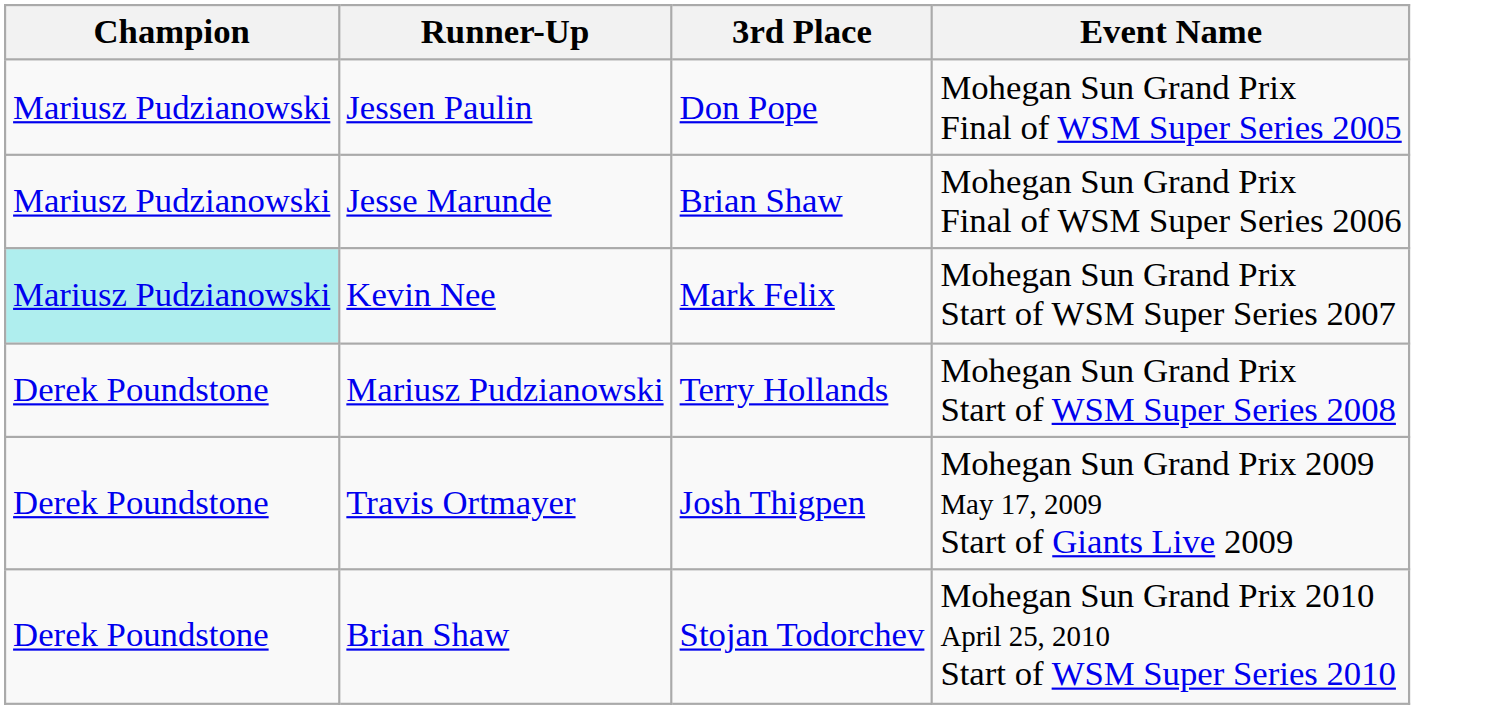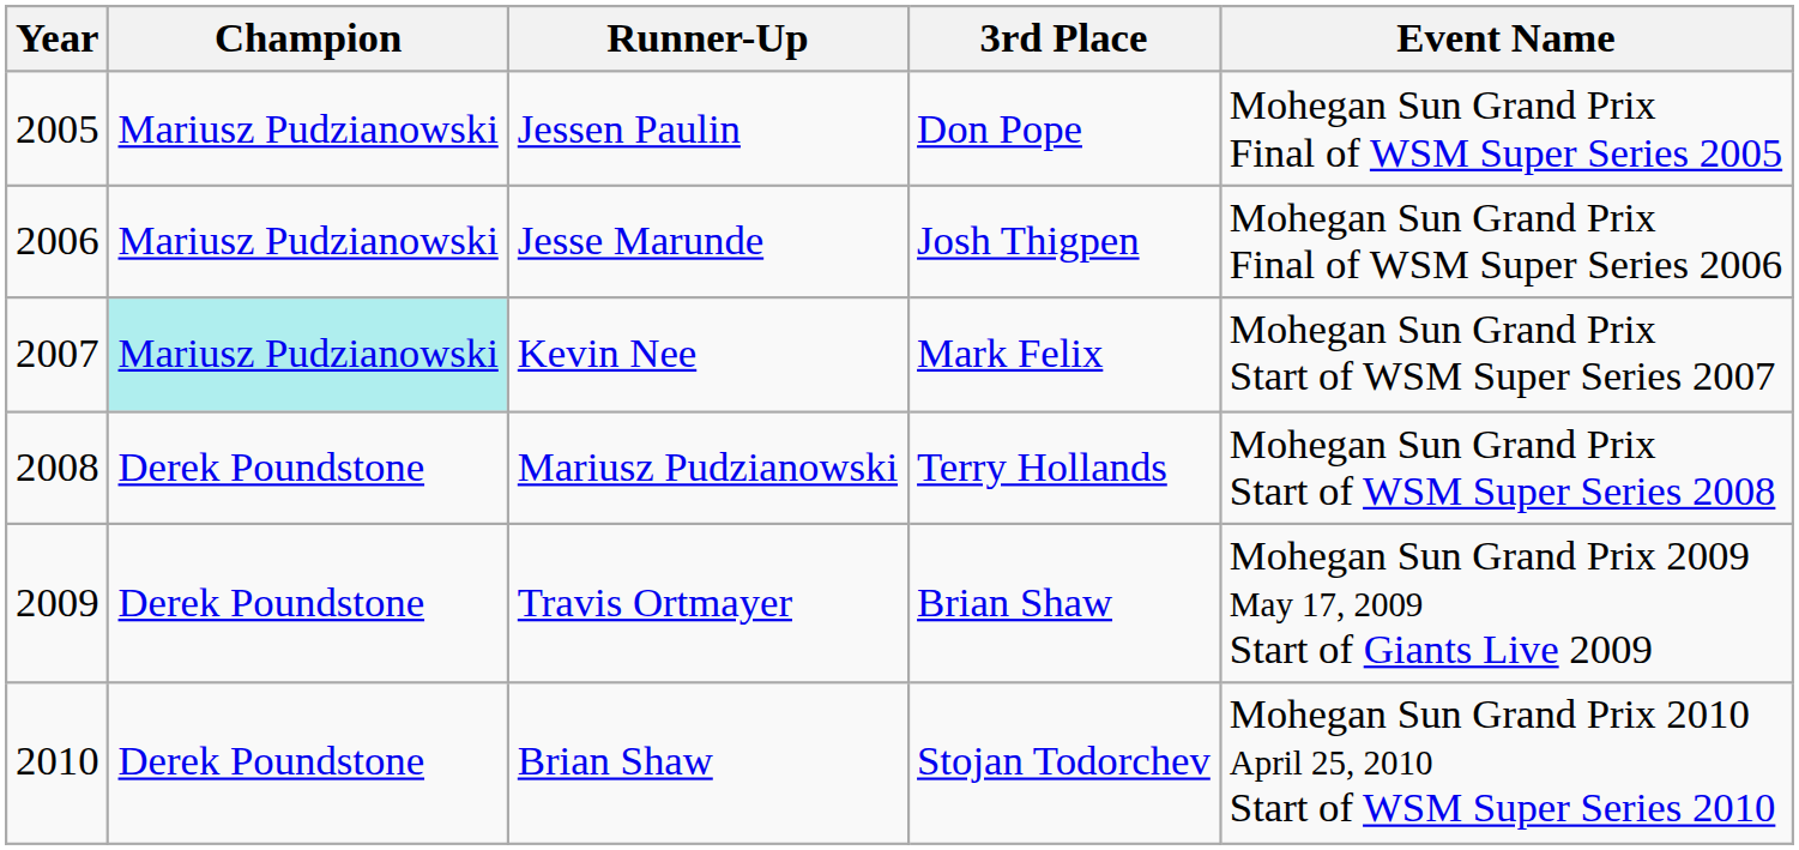 <table class="wikitable">
 <tr>
+<th>Year</th>
 <th>Champion</th>
 <th>Runner-Up</th>
 <th>3rd Place</th>
 <th>Event Name</th>
 </tr>
 <tr>
+<td>2005</td>
 <td> <a href='#'>Mariusz Pudzianowski</a></td>
 <td> <a href='#'>Jessen Paulin</a></td>
 <td> <a href='#'>Don Pope</a></td>
 <td>Mohegan Sun Grand Prix<br>Final of <a href='#'>WSM Super Series 2005</a></td>
 </tr>
 <tr>
+<td>2006</td>
 <td> <a href='#'>Mariusz Pudzianowski</a></td>
 <td> <a href='#'>Jesse Marunde</a></td>
-<td> <a href='#'>Brian Shaw</a></td>
+<td> <a href='#'>Josh Thigpen</a></td>
 <td>Mohegan Sun Grand Prix<br>Final of WSM Super Series 2006</td>
 </tr>
 <tr>
+<td>2007</td>
 <td style="background: paleturquoise;"> <a href='#'>Mariusz Pudzianowski</a></td>
 <td> <a href='#'>Kevin Nee</a></td>
 <td> <a href='#'>Mark Felix</a></td>
 <td>Mohegan Sun Grand Prix<br>Start of WSM Super Series 2007</td>
 </tr>
 <tr>
+<td>2008</td>
 <td> <a href='#'>Derek Poundstone</a></td>
 <td> <a href='#'>Mariusz Pudzianowski</a></td>
 <td> <a href='#'>Terry Hollands</a></td>
 <td>Mohegan Sun Grand Prix<br>Start of <a href='#'>WSM Super Series 2008</a></td>
 </tr>
 <tr>
+<td>2009</td>
 <td> <a href='#'>Derek Poundstone</a></td>
 <td> <a href='#'>Travis Ortmayer</a></td>
-<td> <a href='#'>Josh Thigpen</a></td>
+<td> <a href='#'>Brian Shaw</a></td>
 <td>Mohegan Sun Grand Prix 2009<br><small>May 17, 2009</small><br>Start of <a href='#'>Giants Live</a> 2009</td>
 </tr>
 <tr>
+<td>2010</td>
 <td> <a href='#'>Derek Poundstone</a></td>
 <td> <a href='#'>Brian Shaw</a></td>
 <td> <a href='#'>Stojan Todorchev</a></td>
 <td>Mohegan Sun Grand Prix 2010<br><small>April 25, 2010</small><br>Start of <a href='#'>WSM Super Series 2010</a></td>
 </tr>
 </table>
